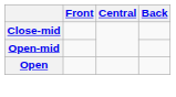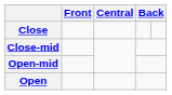 <table class="wikitable" style="text-align:center">
 <tr>
 <th></th>
 <th><a href='#'>Front</a></th>
 <th><a href='#'>Central</a></th>
 <th colspan="2"><a href='#'>Back</a></th>
+</tr>
+<tr align="center">
+<th><a href='#'>Close</a></th>
+<td></td>
+<td></td>
+<td></td>
+<td></td>
 </tr>
 <tr>
 <th><a href='#'>Close-mid</a></th>
 <td></td>
 <td rowspan="2"></td>
 <td colspan="2"></td>
 </tr>
 <tr>
 <th><a href='#'>Open-mid</a></th>
 <td></td>
 <td colspan="2"></td>
 </tr>
 <tr align="center">
 <th><a href='#'>Open</a></th>
 <td></td>
 <td></td>
 <td colspan="2"></td>
 </tr>
 </table>
